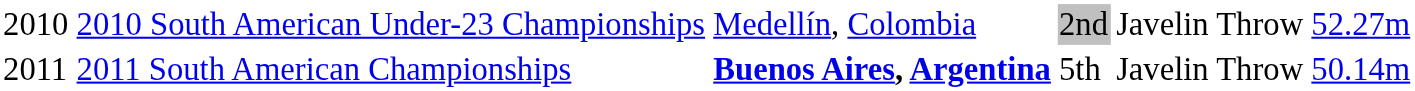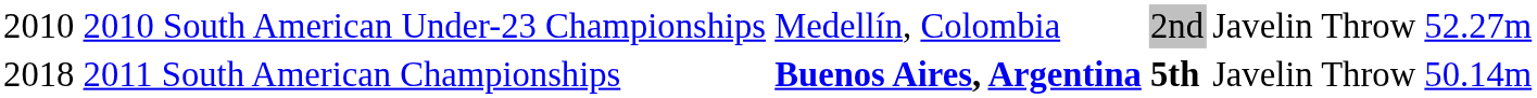 <table>
 <tr>
 <td>2010</td>
 <td><a href='#'>2010 South American Under-23 Championships</a></td>
 <td><a href='#'>Medellín</a>, <a href='#'>Colombia</a></td>
 <td bgcolor="silver">2nd</td>
 <td>Javelin Throw</td>
 <td><a href='#'>52.27m</a></td>
 </tr>
 <tr>
-<td>2011</td>
+<td>2018</td>
 <td><a href='#'>2011 South American Championships</a></td>
 <td><strong><a href='#'>Buenos Aires</a>, <a href='#'>Argentina</a></strong></td>
-<td>5th</td>
+<td><strong>5th</strong></td>
 <td>Javelin Throw</td>
 <td><a href='#'>50.14m</a></td>
 </tr>
 </table>
